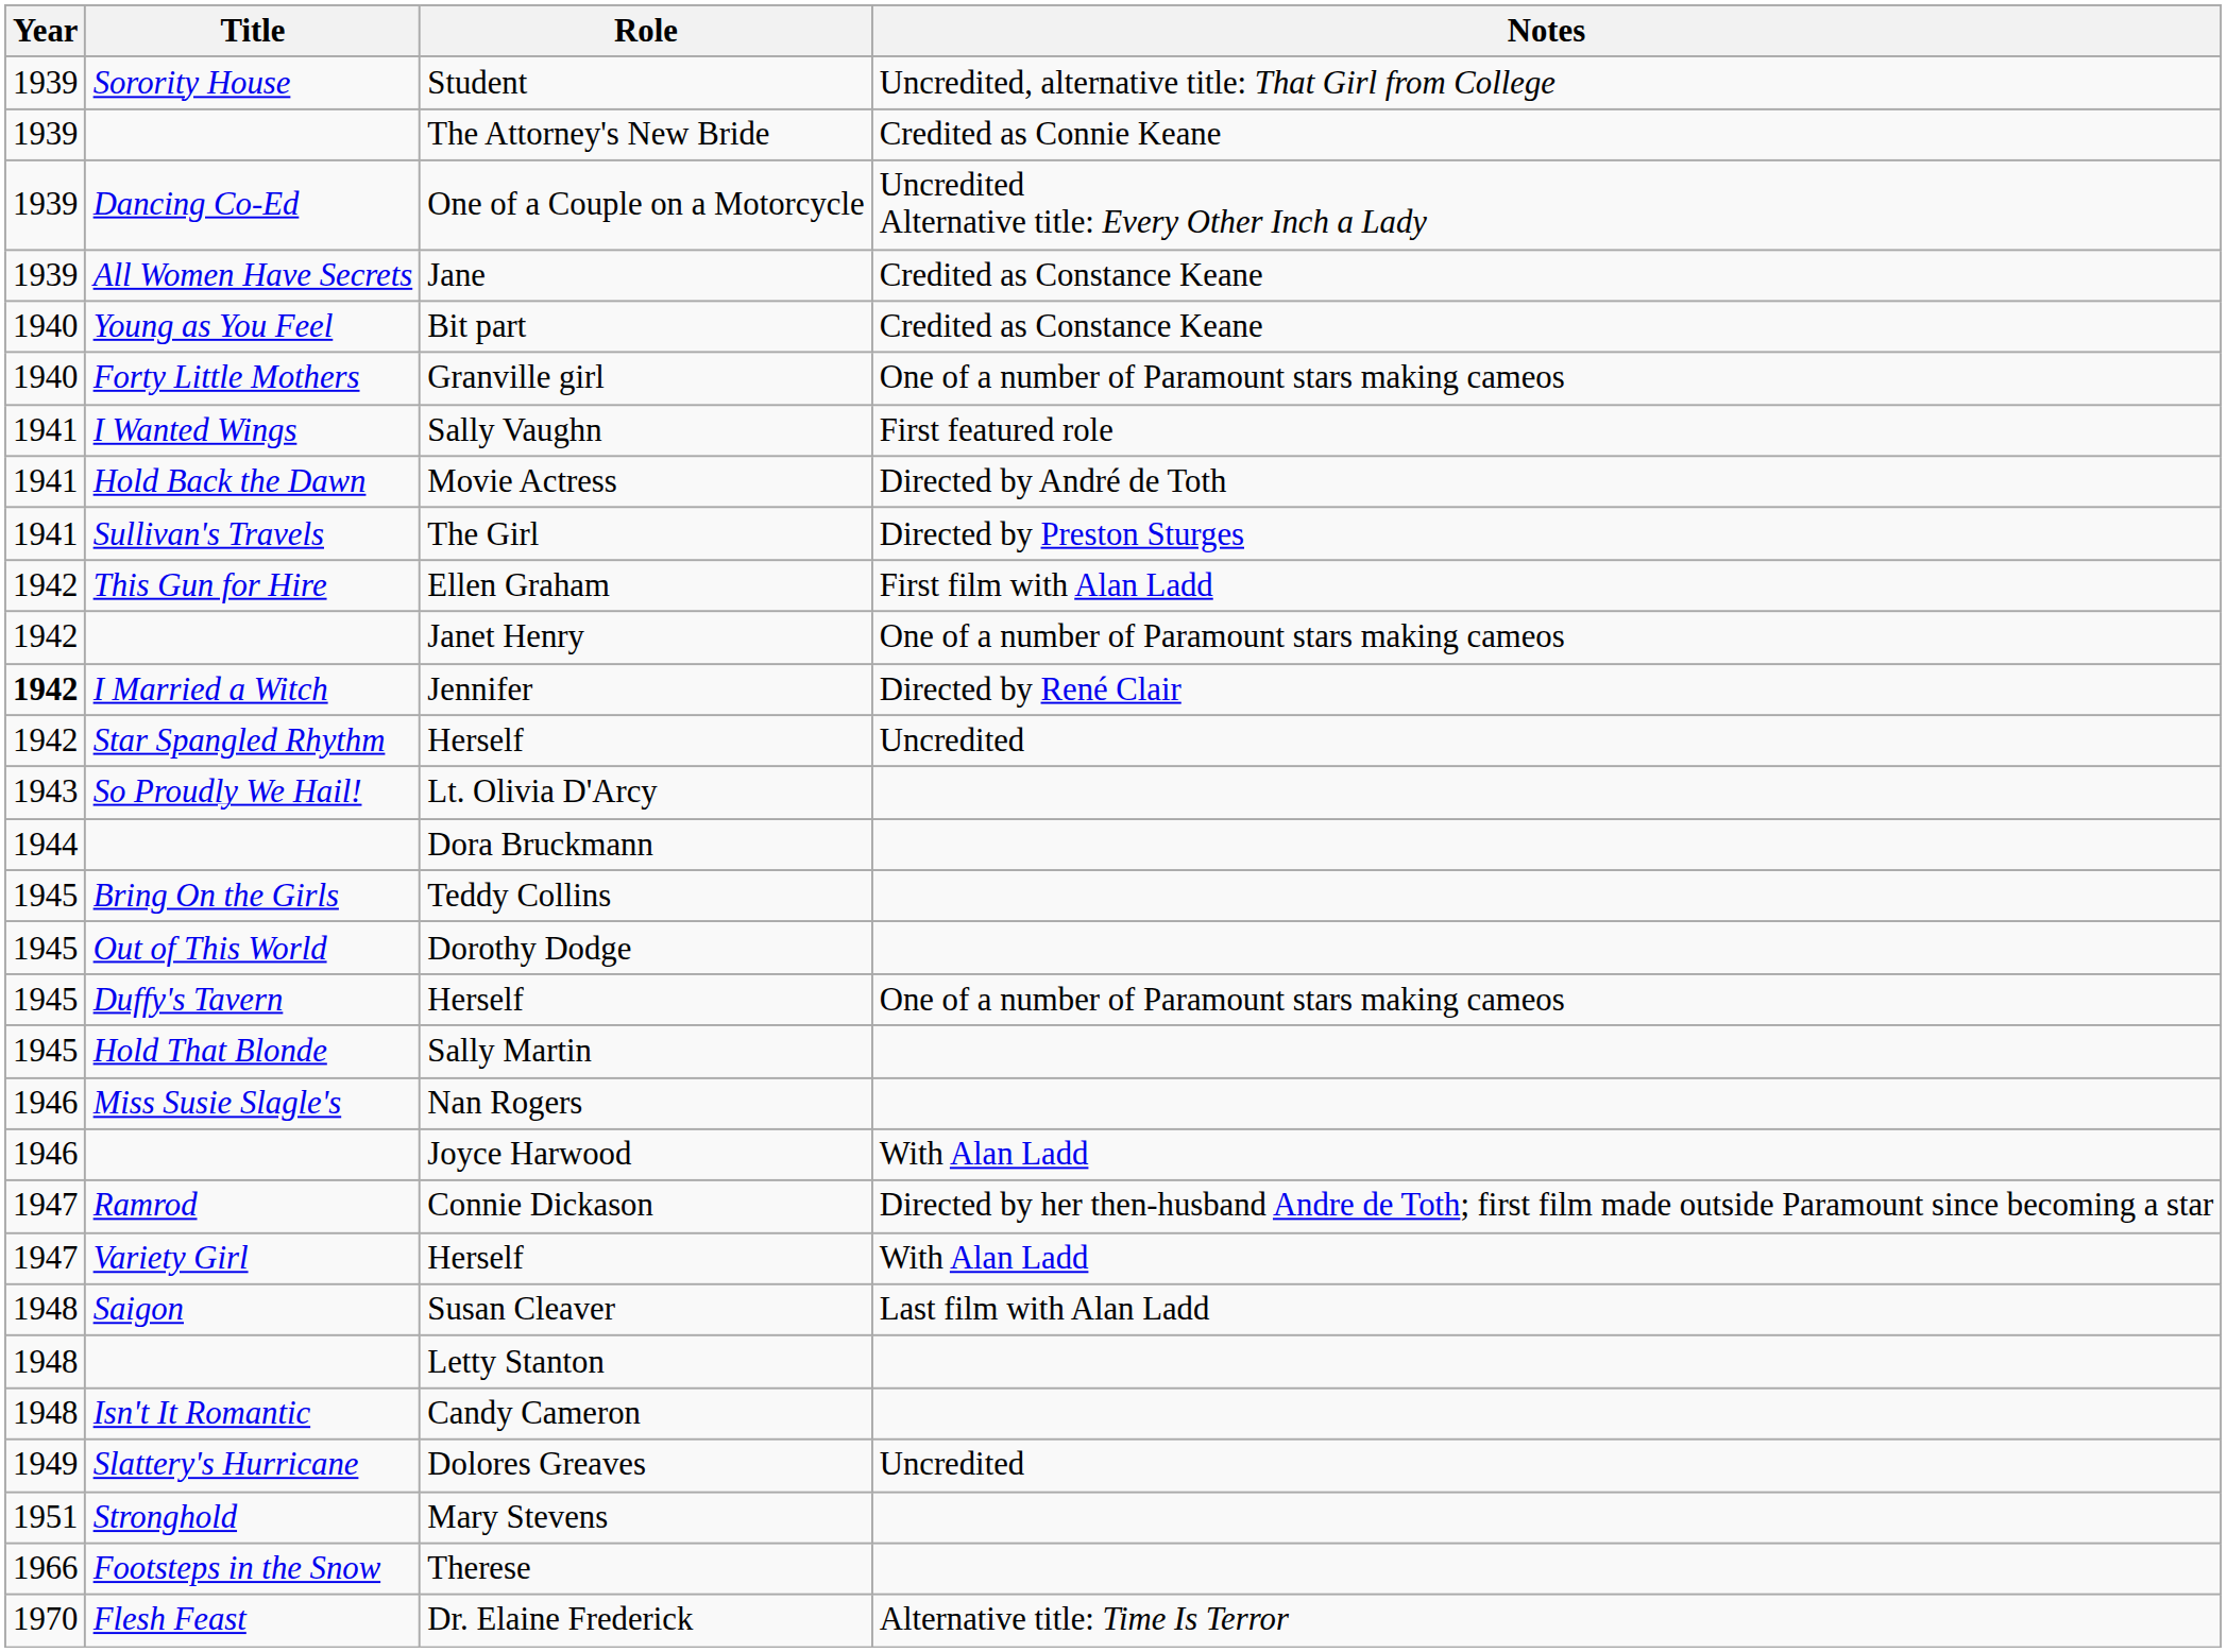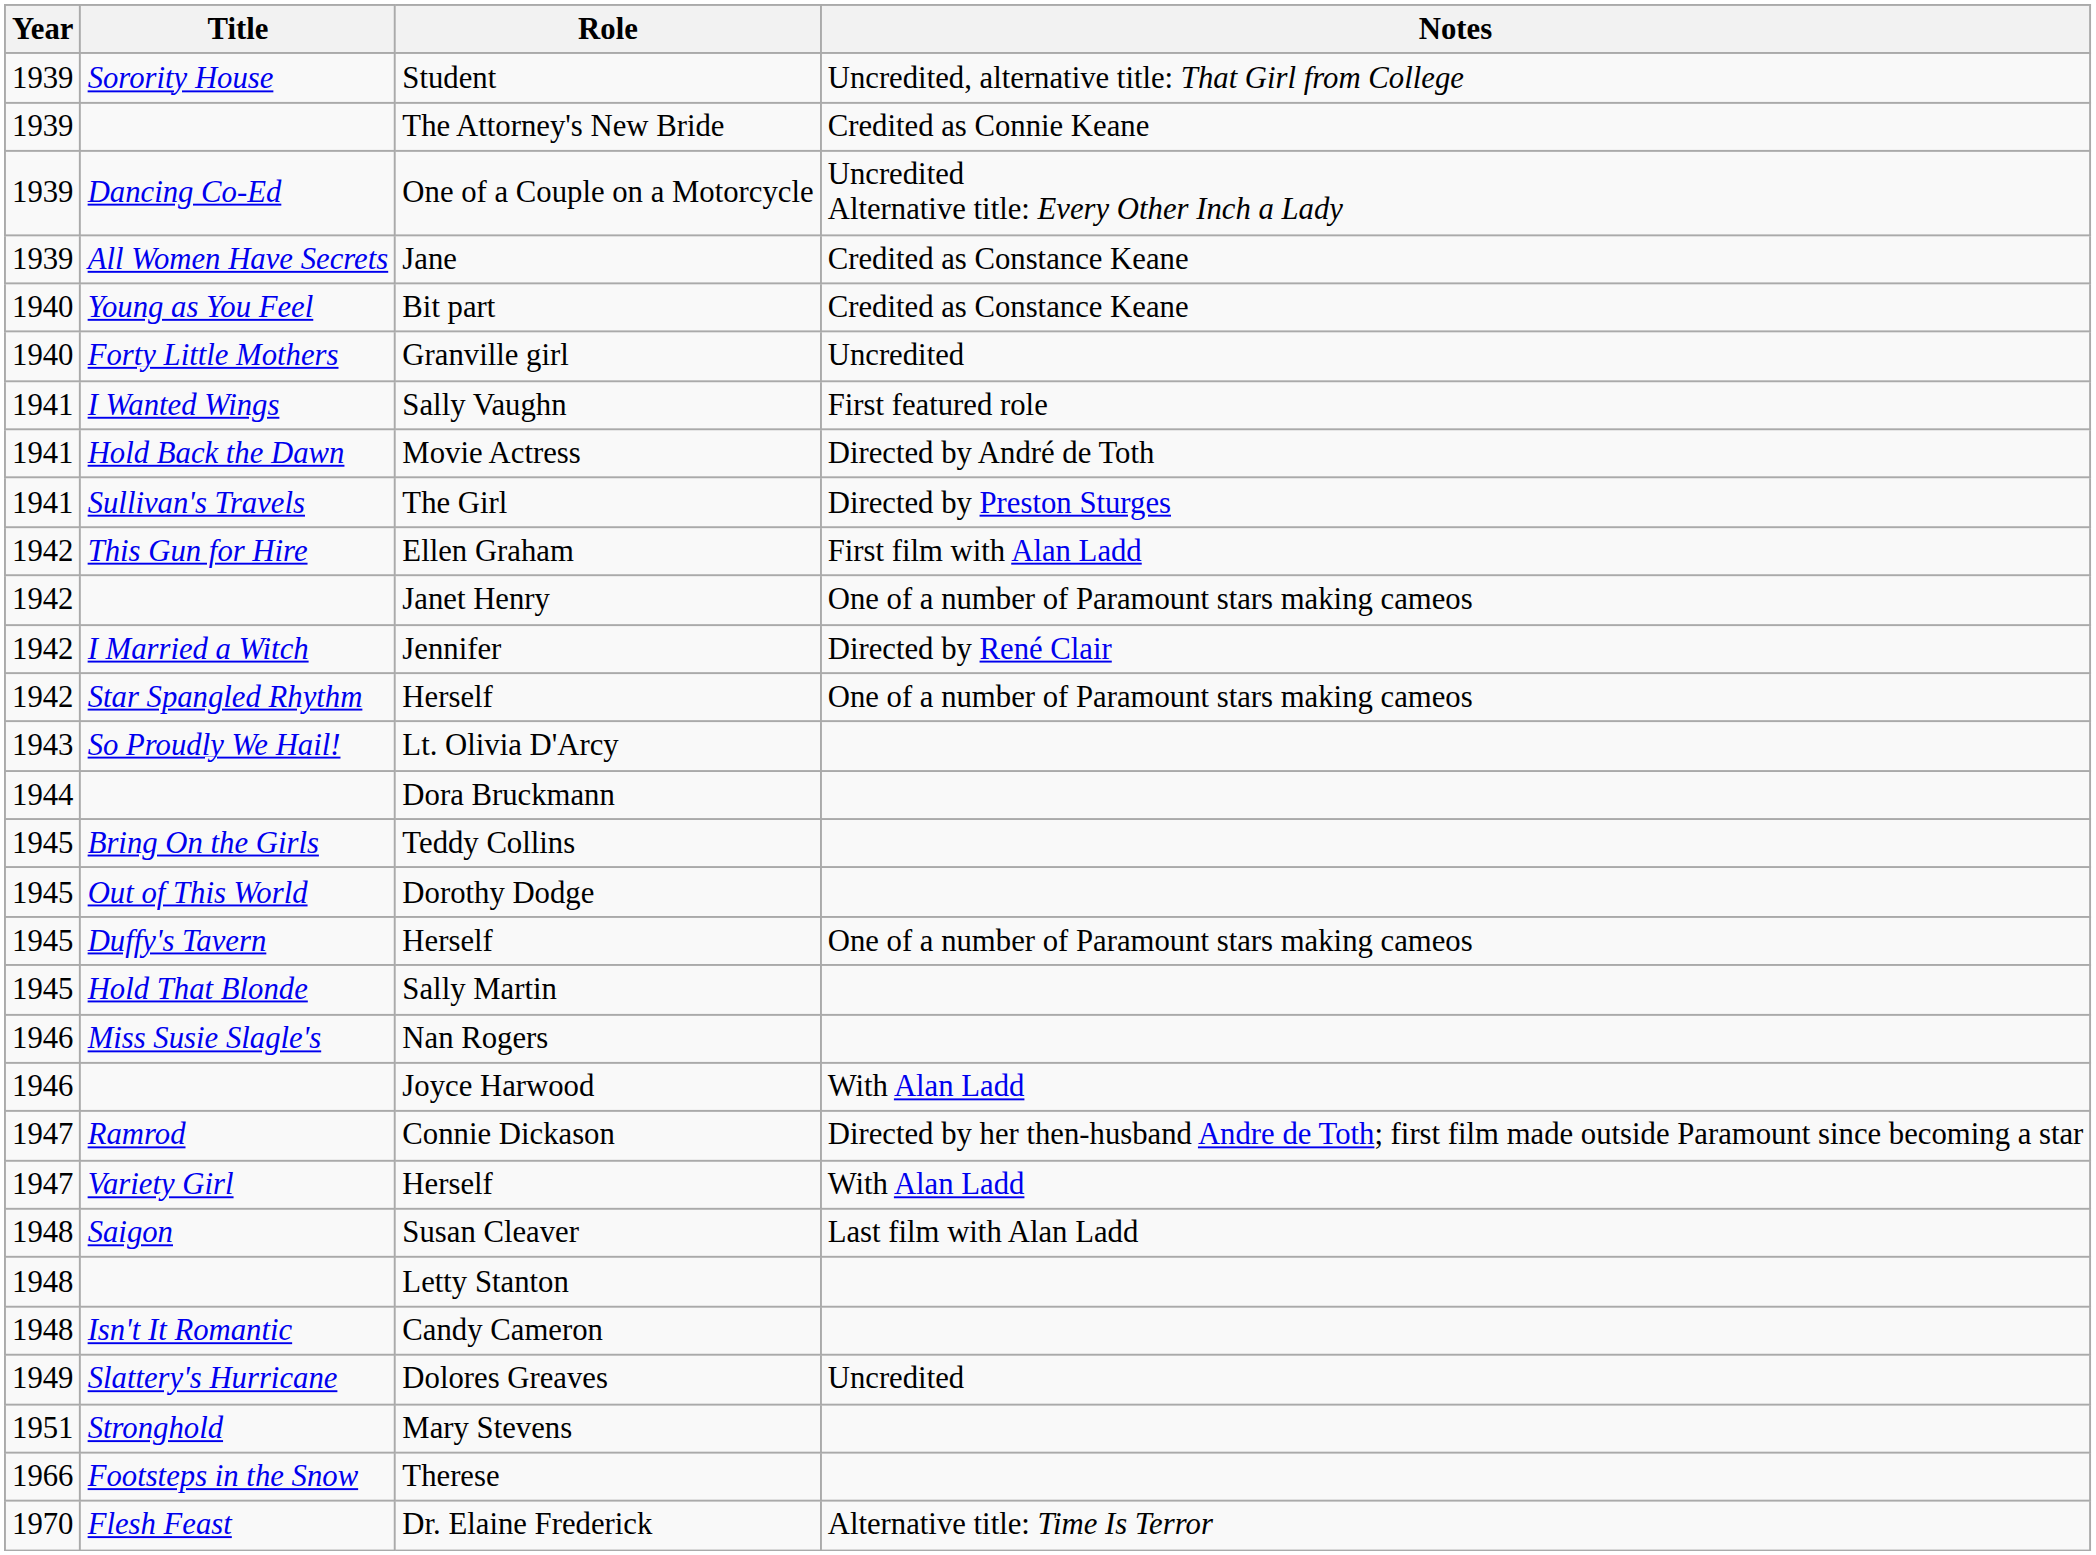 <table class="wikitable sortable">
 <tr>
 <th>Year</th>
 <th>Title</th>
 <th>Role</th>
 <th class="unsortable">Notes</th>
 </tr>
 <tr>
 <td>1939</td>
 <td><em><a href='#'>Sorority House</a></em></td>
 <td>Student</td>
 <td>Uncredited, alternative title: <em>That Girl from College</em></td>
 </tr>
 <tr>
 <td>1939</td>
 <td><em></em></td>
 <td>The Attorney's New Bride</td>
 <td>Credited as Connie Keane</td>
 </tr>
 <tr>
 <td>1939</td>
 <td><em><a href='#'>Dancing Co-Ed</a></em></td>
 <td>One of a Couple on a Motorcycle</td>
 <td>Uncredited<br>Alternative title: <em>Every Other Inch a Lady</em></td>
 </tr>
 <tr>
 <td>1939</td>
 <td><em><a href='#'>All Women Have Secrets</a></em></td>
 <td>Jane</td>
 <td>Credited as Constance Keane</td>
 </tr>
 <tr>
 <td>1940</td>
 <td><em><a href='#'>Young as You Feel</a></em></td>
 <td>Bit part</td>
 <td>Credited as Constance Keane</td>
 </tr>
 <tr>
 <td>1940</td>
 <td><em><a href='#'>Forty Little Mothers</a></em></td>
 <td>Granville girl</td>
-<td>One of a number of Paramount stars making cameos</td>
+<td>Uncredited</td>
 </tr>
 <tr>
 <td>1941</td>
 <td><em><a href='#'>I Wanted Wings</a></em></td>
 <td>Sally Vaughn</td>
 <td>First featured role</td>
 </tr>
 <tr>
 <td>1941</td>
 <td><em><a href='#'>Hold Back the Dawn</a></em></td>
 <td>Movie Actress</td>
 <td>Directed by André de Toth</td>
 </tr>
 <tr>
 <td>1941</td>
 <td><em><a href='#'>Sullivan's Travels</a></em></td>
 <td>The Girl</td>
 <td>Directed by <a href='#'>Preston Sturges</a></td>
 </tr>
 <tr>
 <td>1942</td>
 <td><em><a href='#'>This Gun for Hire</a></em></td>
 <td>Ellen Graham</td>
 <td>First film with <a href='#'>Alan Ladd</a></td>
 </tr>
 <tr>
 <td>1942</td>
 <td><em></em></td>
 <td>Janet Henry</td>
 <td>One of a number of Paramount stars making cameos</td>
 </tr>
 <tr>
-<td><strong>1942</strong></td>
+<td>1942</td>
 <td><em><a href='#'>I Married a Witch</a></em></td>
 <td>Jennifer</td>
 <td>Directed by <a href='#'>René Clair</a></td>
 </tr>
 <tr>
 <td>1942</td>
 <td><em><a href='#'>Star Spangled Rhythm</a></em></td>
 <td>Herself</td>
-<td>Uncredited</td>
+<td>One of a number of Paramount stars making cameos</td>
 </tr>
 <tr>
 <td>1943</td>
 <td><em><a href='#'>So Proudly We Hail!</a></em></td>
 <td>Lt. Olivia D'Arcy</td>
 <td></td>
 </tr>
 <tr>
 <td>1944</td>
 <td><em></em></td>
 <td>Dora Bruckmann</td>
 <td></td>
 </tr>
 <tr>
 <td>1945</td>
 <td><em><a href='#'>Bring On the Girls</a></em></td>
 <td>Teddy Collins</td>
 <td></td>
 </tr>
 <tr>
 <td>1945</td>
 <td><em><a href='#'>Out of This World</a></em></td>
 <td>Dorothy Dodge</td>
 <td></td>
 </tr>
 <tr>
 <td>1945</td>
 <td><em><a href='#'>Duffy's Tavern</a></em></td>
 <td>Herself</td>
 <td>One of a number of Paramount stars making cameos</td>
 </tr>
 <tr>
 <td>1945</td>
 <td><em><a href='#'>Hold That Blonde</a></em></td>
 <td>Sally Martin</td>
 <td></td>
 </tr>
 <tr>
 <td>1946</td>
 <td><em><a href='#'>Miss Susie Slagle's</a></em></td>
 <td>Nan Rogers</td>
 <td></td>
 </tr>
 <tr>
 <td>1946</td>
 <td><em></em></td>
 <td>Joyce Harwood</td>
 <td>With <a href='#'>Alan Ladd</a></td>
 </tr>
 <tr>
 <td>1947</td>
 <td><em><a href='#'>Ramrod</a></em></td>
 <td>Connie Dickason</td>
 <td>Directed by her then-husband <a href='#'>Andre de Toth</a>; first film made outside Paramount since becoming a star</td>
 </tr>
 <tr>
 <td>1947</td>
 <td><em><a href='#'>Variety Girl</a></em></td>
 <td>Herself</td>
 <td>With <a href='#'>Alan Ladd</a></td>
 </tr>
 <tr>
 <td>1948</td>
 <td><em><a href='#'>Saigon</a></em></td>
 <td>Susan Cleaver</td>
 <td>Last film with Alan Ladd</td>
 </tr>
 <tr>
 <td>1948</td>
 <td><em></em></td>
 <td>Letty Stanton</td>
 <td></td>
 </tr>
 <tr>
 <td>1948</td>
 <td><em><a href='#'>Isn't It Romantic</a></em></td>
 <td>Candy Cameron</td>
 <td></td>
 </tr>
 <tr>
 <td>1949</td>
 <td><em><a href='#'>Slattery's Hurricane</a></em></td>
 <td>Dolores Greaves</td>
 <td>Uncredited</td>
 </tr>
 <tr>
 <td>1951</td>
 <td><em><a href='#'>Stronghold</a></em></td>
 <td>Mary Stevens</td>
 <td></td>
 </tr>
 <tr>
 <td>1966</td>
 <td><em><a href='#'>Footsteps in the Snow</a></em></td>
 <td>Therese</td>
 <td></td>
 </tr>
 <tr>
 <td>1970</td>
 <td><em><a href='#'>Flesh Feast</a></em></td>
 <td>Dr. Elaine Frederick</td>
 <td>Alternative title: <em>Time Is Terror</em></td>
 </tr>
 </table>
